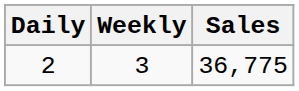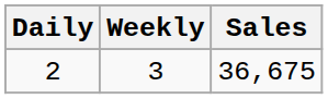 <table class="wikitable">
 <tr>
 <th>Daily</th>
 <th>Weekly</th>
 <th>Sales</th>
 </tr>
 <tr>
 <td align="center">2</td>
 <td align="center">3</td>
-<td>36,775</td>
+<td>36,675</td>
 </tr>
 </table>
